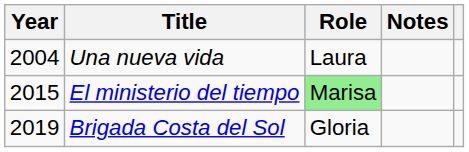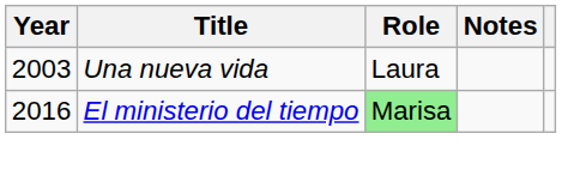 <table class="wikitable sortable">
 <tr>
 <th>Year</th>
 <th>Title</th>
 <th>Role</th>
 <th class="unsortable">Notes</th>
 <th class="unsortable"></th>
 </tr>
 <tr>
-<td align = "center">2004</td>
+<td align = "center">2003</td>
 <td><em>Una nueva vida</em></td>
 <td>Laura</td>
 <td></td>
 <td align = "center"></td>
 </tr>
 <tr>
-<td align = "center">2015</td>
+<td align = "center">2016</td>
 <td><em><a href='#'>El ministerio del tiempo</a></em></td>
 <td style="background: lightgreen;">Marisa</td>
 <td></td>
 <td align = "center"></td>
 </tr>
-<tr>
-<td align = "center">2019</td>
-<td><em><a href='#'>Brigada Costa del Sol</a></em></td>
-<td>Gloria</td>
-<td></td>
-<td align = "center"></td>
-</tr>
 </table>
